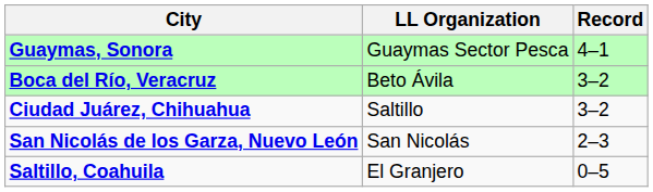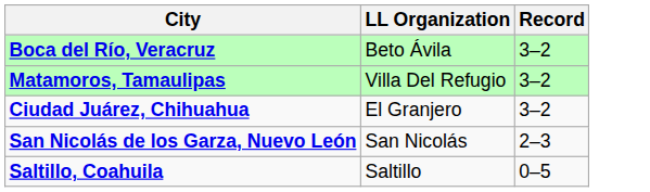 <table class="wikitable">
 <tr>
 <th>City</th>
 <th>LL Organization</th>
 <th>Record</th>
 </tr>
 <tr bgcolor=#bbffbb>
-<td> <strong><a href='#'>Guaymas, Sonora</a></strong></td>
-<td>Guaymas Sector Pesca</td>
-<td>4–1</td>
-</tr>
-<tr bgcolor=#bbffbb>
 <td> <strong><a href='#'>Boca del Río, Veracruz</a></strong></td>
 <td>Beto Ávila</td>
 <td>3–2</td>
 </tr>
+<tr bgcolor=#bbffbb>
+<td> <strong><a href='#'>Matamoros, Tamaulipas</a></strong></td>
+<td>Villa Del Refugio</td>
+<td>3–2</td>
+</tr>
 <tr>
 <td> <strong><a href='#'>Ciudad Juárez, Chihuahua</a></strong></td>
-<td>Saltillo</td>
+<td>El Granjero</td>
 <td>3–2</td>
 </tr>
 <tr>
 <td> <strong><a href='#'>San Nicolás de los Garza, Nuevo León</a></strong></td>
 <td>San Nicolás</td>
 <td>2–3</td>
 </tr>
 <tr>
 <td> <strong><a href='#'>Saltillo, Coahuila</a></strong></td>
-<td>El Granjero</td>
+<td>Saltillo</td>
 <td>0–5</td>
 </tr>
 </table>
